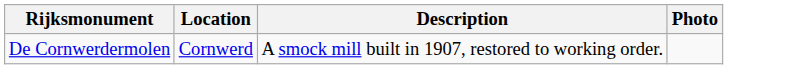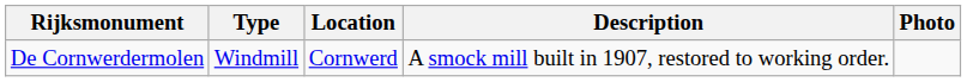 <table class="wikitable">
 <tr>
 <th>Rijksmonument</th>
+<th>Type</th>
 <th>Location</th>
 <th>Description</th>
 <th>Photo</th>
 </tr>
 <tr>
 <td><a href='#'>De Cornwerdermolen</a><br></td>
+<td><a href='#'>Windmill</a></td>
 <td><a href='#'>Cornwerd</a></td>
 <td>A <a href='#'>smock mill</a> built in 1907, restored to working order.</td>
 <td></td>
 </tr>
 </table>
